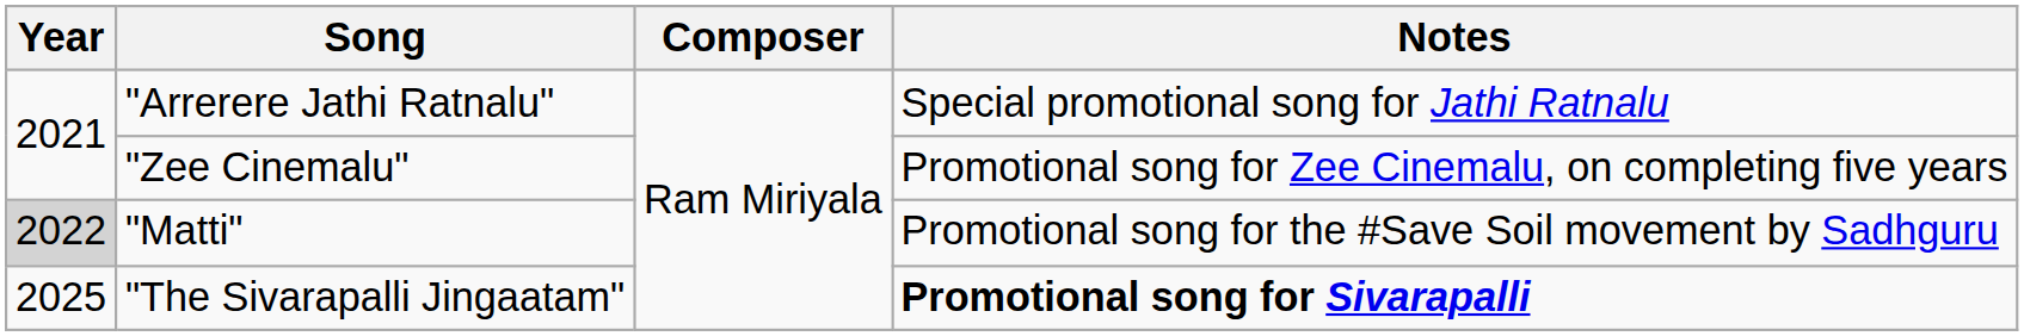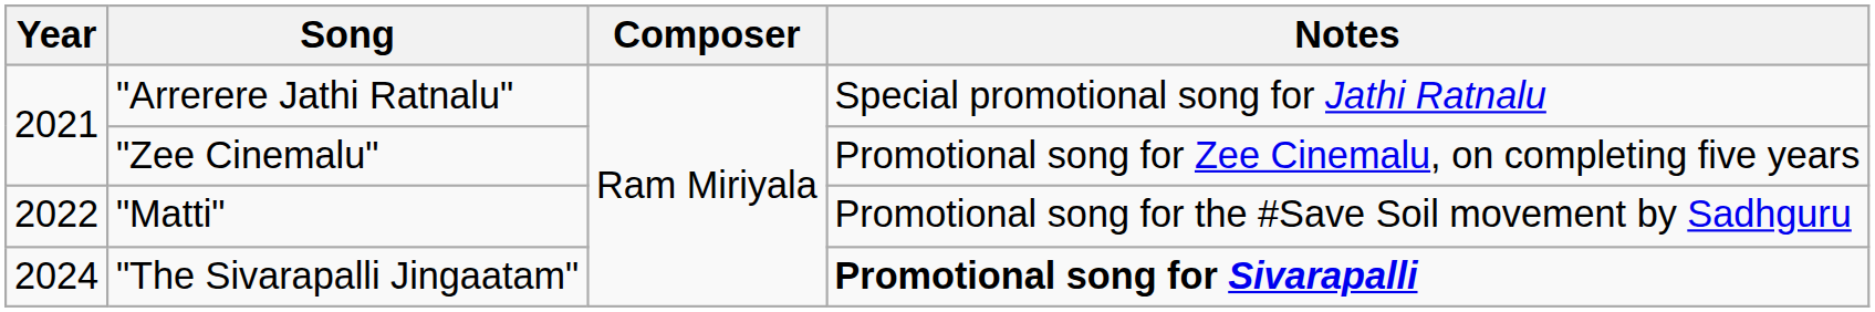 <table class="wikitable">
 <tr>
 <th>Year</th>
 <th>Song</th>
 <th>Composer</th>
 <th>Notes</th>
 </tr>
 <tr>
 <td rowspan="2">2021</td>
 <td>"Arrerere Jathi Ratnalu"</td>
 <td rowspan="4">Ram Miriyala</td>
 <td>Special promotional song for <em><a href='#'>Jathi Ratnalu</a></em></td>
 </tr>
 <tr>
 <td>"Zee Cinemalu"</td>
 <td>Promotional song for <a href='#'>Zee Cinemalu</a>, on completing five years</td>
 </tr>
 <tr>
-<td style="background: lightgrey;">2022</td>
+<td>2022</td>
 <td>"Matti"</td>
 <td>Promotional song for the #Save Soil movement by <a href='#'>Sadhguru</a></td>
 </tr>
 <tr>
-<td>2025</td>
+<td>2024</td>
 <td>"The Sivarapalli Jingaatam"</td>
 <td><strong>Promotional song for <em><a href='#'>Sivarapalli</a></em></strong></td>
 </tr>
 </table>
